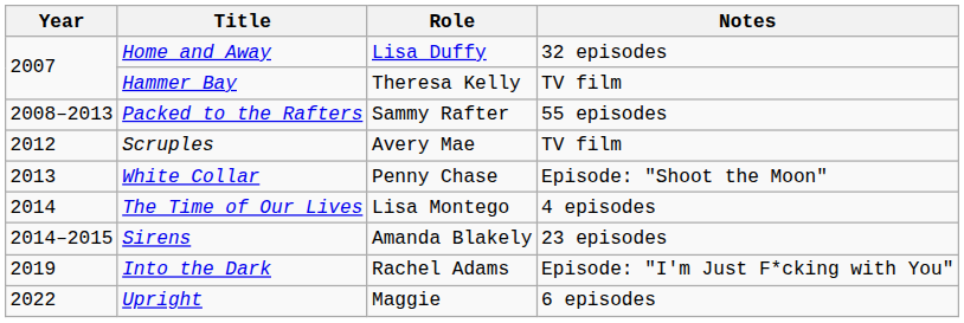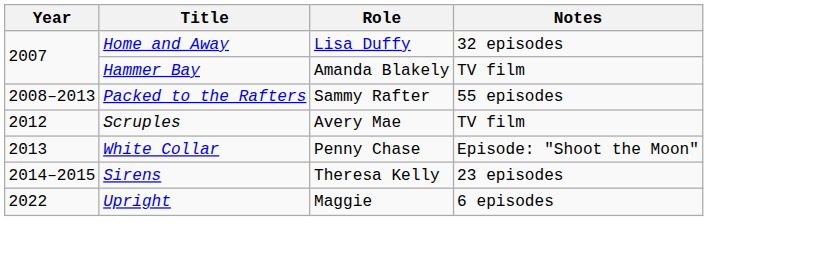 <table class="wikitable">
 <tr>
 <th scope="col">Year</th>
 <th scope="col">Title</th>
 <th scope="col">Role</th>
 <th scope="col" class="unsortable">Notes</th>
 </tr>
 <tr>
 <td rowspan="2">2007</td>
 <td scope="row"><em><a href='#'>Home and Away</a></em></td>
 <td><a href='#'>Lisa Duffy</a></td>
 <td>32 episodes</td>
 </tr>
 <tr>
 <td><em><a href='#'>Hammer Bay</a></em></td>
-<td>Theresa Kelly</td>
+<td>Amanda Blakely</td>
 <td>TV film</td>
 </tr>
 <tr>
 <td>2008–2013</td>
 <td scope="row"><em><a href='#'>Packed to the Rafters</a></em></td>
 <td>Sammy Rafter</td>
 <td>55 episodes</td>
 </tr>
 <tr>
 <td>2012</td>
 <td><em>Scruples</em></td>
 <td>Avery Mae</td>
 <td>TV film</td>
 </tr>
 <tr>
 <td>2013</td>
 <td scope="row"><em><a href='#'>White Collar</a></em></td>
 <td>Penny Chase</td>
 <td>Episode: "Shoot the Moon"</td>
 </tr>
 <tr>
-<td>2014</td>
-<td><em><a href='#'>The Time of Our Lives</a></em></td>
-<td>Lisa Montego</td>
-<td>4 episodes</td>
-</tr>
-<tr>
 <td>2014–2015</td>
 <td><em><a href='#'>Sirens</a></em></td>
-<td>Amanda Blakely</td>
+<td>Theresa Kelly</td>
 <td>23 episodes</td>
-</tr>
-<tr>
-<td>2019</td>
-<td><em><a href='#'>Into the Dark</a></em></td>
-<td>Rachel Adams</td>
-<td>Episode: "I'm Just F*cking with You"</td>
 </tr>
 <tr>
 <td>2022</td>
 <td><em><a href='#'>Upright</a></em></td>
 <td>Maggie</td>
 <td>6 episodes</td>
 </tr>
 </table>
